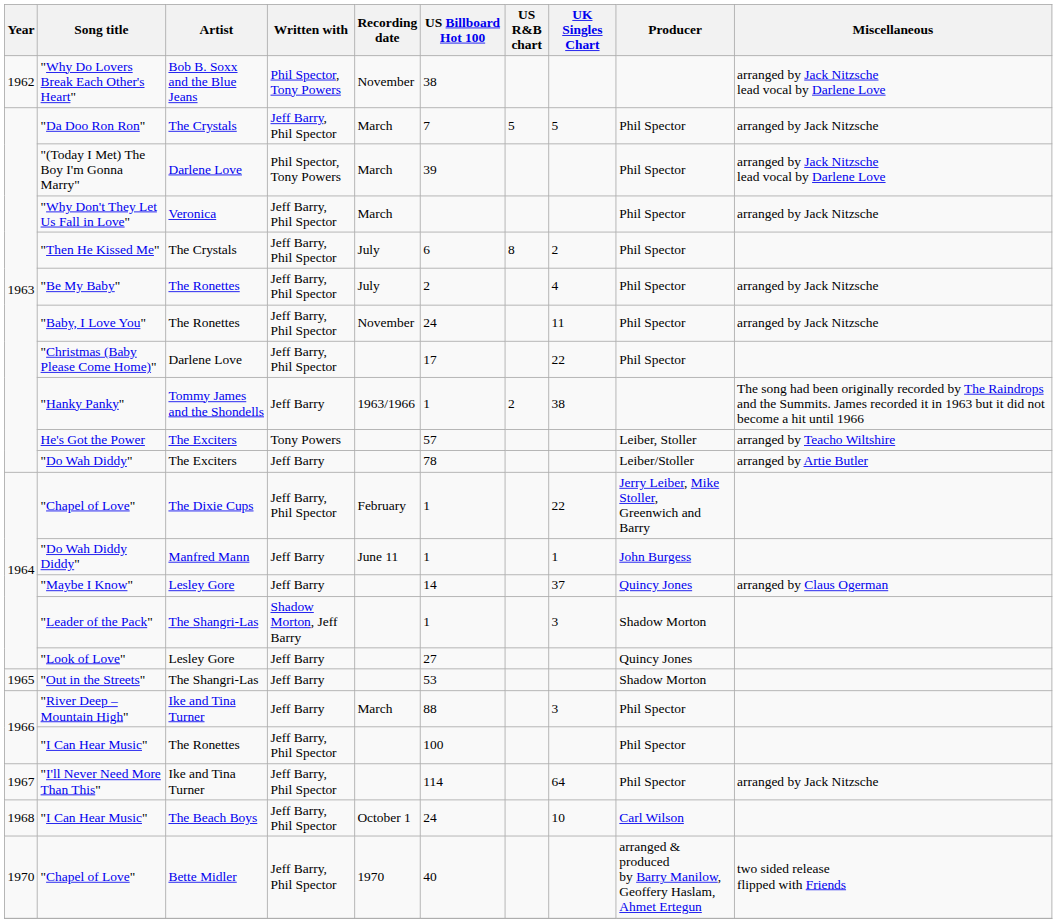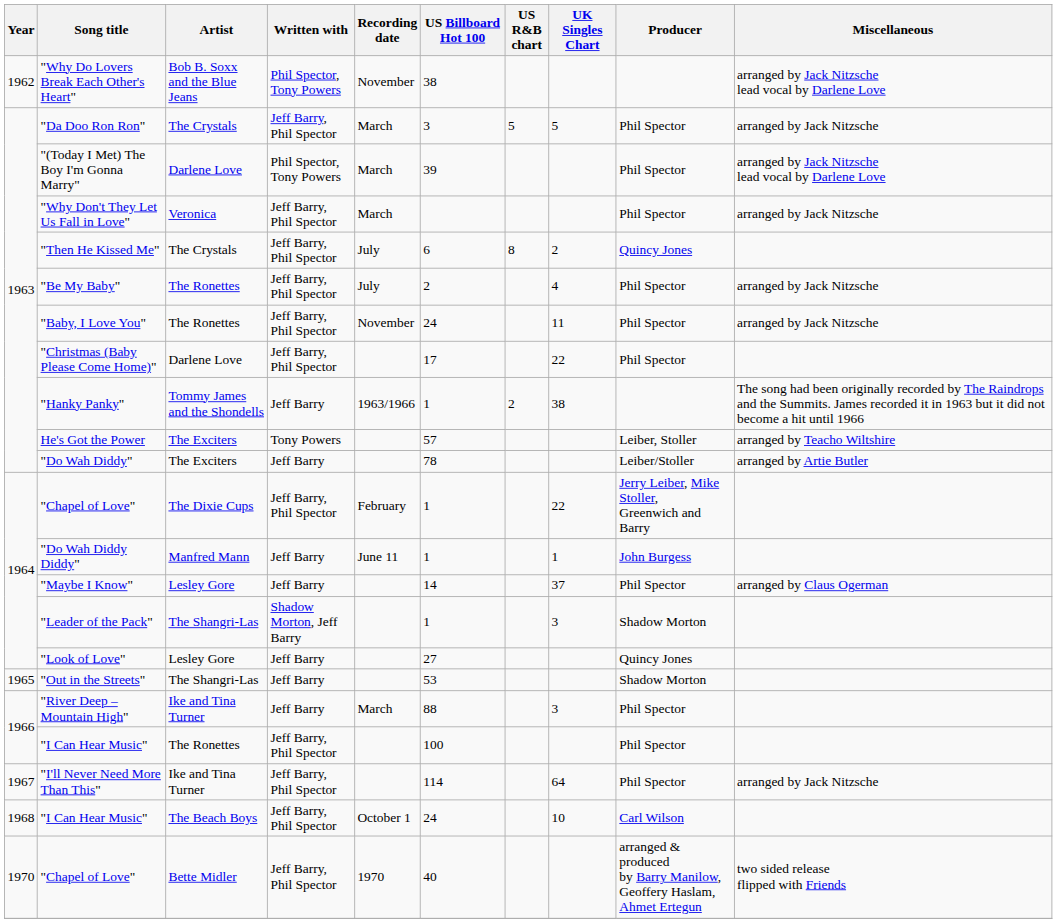 <table class="wikitable sortable">
 <tr>
 <th rowspan="1">Year</th>
 <th>Song title</th>
 <th>Artist</th>
 <th>Written with</th>
 <th>Recording<br>date</th>
 <th>US <a href='#'>Billboard Hot 100</a></th>
 <th>US R&B<br> chart</th>
 <th><a href='#'>UK Singles Chart</a></th>
 <th>Producer</th>
 <th>Miscellaneous</th>
 </tr>
 <tr>
 <td rowspan="1">1962</td>
 <td>"<a href='#'>Why Do Lovers Break Each Other's Heart</a>"</td>
 <td><a href='#'>Bob B. Soxx<br> and the Blue Jeans</a></td>
 <td><a href='#'>Phil Spector</a>, <a href='#'>Tony Powers</a></td>
 <td>November</td>
 <td>38</td>
 <td></td>
 <td></td>
 <td></td>
 <td>arranged by <a href='#'>Jack Nitzsche</a><br>lead vocal by <a href='#'>Darlene Love</a></td>
 </tr>
 <tr>
 <td rowspan="10">1963</td>
 <td>"<a href='#'>Da Doo Ron Ron</a>"</td>
 <td><a href='#'>The Crystals</a></td>
 <td><a href='#'>Jeff Barry</a>, Phil Spector</td>
 <td>March</td>
-<td>7</td>
+<td>3</td>
 <td>5</td>
 <td>5</td>
 <td>Phil Spector</td>
 <td>arranged by Jack Nitzsche</td>
 </tr>
 <tr>
 <td>"(Today I Met) The Boy I'm Gonna Marry"</td>
 <td><a href='#'>Darlene Love</a></td>
 <td>Phil Spector, Tony Powers</td>
 <td>March</td>
 <td>39</td>
 <td></td>
 <td></td>
 <td>Phil Spector</td>
 <td>arranged by <a href='#'>Jack Nitzsche</a><br>lead vocal by <a href='#'>Darlene Love</a></td>
 </tr>
 <tr>
 <td>"<a href='#'>Why Don't They Let Us Fall in Love</a>"</td>
 <td><a href='#'>Veronica</a></td>
 <td>Jeff Barry, Phil Spector</td>
 <td>March</td>
 <td></td>
 <td></td>
 <td></td>
 <td>Phil Spector</td>
 <td>arranged by Jack Nitzsche</td>
 </tr>
 <tr>
 <td>"<a href='#'>Then He Kissed Me</a>"</td>
 <td>The Crystals</td>
 <td>Jeff Barry, Phil Spector</td>
 <td>July</td>
 <td>6</td>
 <td>8</td>
 <td>2</td>
-<td>Phil Spector</td>
+<td><a href='#'>Quincy Jones</a></td>
 <td></td>
 </tr>
 <tr>
 <td>"<a href='#'>Be My Baby</a>"</td>
 <td><a href='#'>The Ronettes</a></td>
 <td>Jeff Barry, Phil Spector</td>
 <td>July</td>
 <td>2</td>
 <td></td>
 <td>4</td>
 <td>Phil Spector</td>
 <td>arranged by Jack Nitzsche</td>
 </tr>
 <tr>
 <td>"<a href='#'>Baby, I Love You</a>"</td>
 <td>The Ronettes</td>
 <td>Jeff Barry, Phil Spector</td>
 <td>November</td>
 <td>24</td>
 <td></td>
 <td>11</td>
 <td>Phil Spector</td>
 <td>arranged by Jack Nitzsche</td>
 </tr>
 <tr>
 <td>"<a href='#'>Christmas (Baby Please Come Home)</a>"</td>
 <td>Darlene Love</td>
 <td>Jeff Barry, Phil Spector</td>
 <td></td>
 <td>17</td>
 <td></td>
 <td>22</td>
 <td>Phil Spector</td>
 <td></td>
 </tr>
 <tr>
 <td>"<a href='#'>Hanky Panky</a>"</td>
 <td><a href='#'>Tommy James and the Shondells</a></td>
 <td>Jeff Barry</td>
 <td>1963/1966</td>
 <td>1</td>
 <td>2</td>
 <td>38</td>
 <td></td>
 <td>The song had been originally recorded by <a href='#'>The Raindrops</a> and the Summits. James recorded it in 1963 but it did not become a hit until 1966</td>
 </tr>
 <tr>
 <td><a href='#'>He's Got the Power</a></td>
 <td><a href='#'>The Exciters</a></td>
 <td>Tony Powers</td>
 <td></td>
 <td>57</td>
 <td></td>
 <td></td>
 <td>Leiber, Stoller</td>
 <td>arranged by <a href='#'>Teacho Wiltshire</a></td>
 </tr>
 <tr>
 <td>"<a href='#'>Do Wah Diddy</a>"</td>
 <td>The Exciters</td>
 <td>Jeff Barry</td>
 <td></td>
 <td>78</td>
 <td></td>
 <td></td>
 <td>Leiber/Stoller</td>
 <td>arranged by <a href='#'>Artie Butler</a></td>
 </tr>
 <tr>
 <td rowspan="5">1964</td>
 <td>"<a href='#'>Chapel of Love</a>"</td>
 <td><a href='#'>The Dixie Cups</a></td>
 <td>Jeff Barry, Phil Spector</td>
 <td>February</td>
 <td>1</td>
 <td></td>
 <td>22</td>
 <td><a href='#'>Jerry Leiber</a>, <a href='#'>Mike Stoller</a>,<br>Greenwich and Barry</td>
 <td></td>
 </tr>
 <tr>
 <td>"<a href='#'>Do Wah Diddy Diddy</a>"</td>
 <td><a href='#'>Manfred Mann</a></td>
 <td>Jeff Barry</td>
 <td>June 11</td>
 <td>1</td>
 <td></td>
 <td>1</td>
 <td><a href='#'>John Burgess</a></td>
 <td></td>
 </tr>
 <tr>
 <td>"<a href='#'>Maybe I Know</a>"</td>
 <td><a href='#'>Lesley Gore</a></td>
 <td>Jeff Barry</td>
 <td></td>
 <td>14</td>
 <td></td>
 <td>37</td>
-<td><a href='#'>Quincy Jones</a></td>
+<td>Phil Spector</td>
 <td>arranged by <a href='#'>Claus Ogerman</a></td>
 </tr>
 <tr>
 <td>"<a href='#'>Leader of the Pack</a>"</td>
 <td><a href='#'>The Shangri-Las</a></td>
 <td><a href='#'>Shadow Morton</a>, Jeff Barry</td>
 <td></td>
 <td>1</td>
 <td></td>
 <td>3</td>
 <td>Shadow Morton</td>
 <td></td>
 </tr>
 <tr>
 <td>"<a href='#'>Look of Love</a>"</td>
 <td>Lesley Gore</td>
 <td>Jeff Barry</td>
 <td></td>
 <td>27</td>
 <td></td>
 <td></td>
 <td>Quincy Jones</td>
 <td></td>
 </tr>
 <tr>
 <td rowspan="1">1965</td>
 <td>"<a href='#'>Out in the Streets</a>"</td>
 <td>The Shangri-Las</td>
 <td>Jeff Barry</td>
 <td></td>
 <td>53</td>
 <td></td>
 <td></td>
 <td>Shadow Morton</td>
 <td></td>
 </tr>
 <tr>
 <td rowspan="2">1966</td>
 <td>"<a href='#'>River Deep – Mountain High</a>"</td>
 <td><a href='#'>Ike and Tina Turner</a></td>
 <td>Jeff Barry</td>
 <td>March</td>
 <td>88</td>
 <td></td>
 <td>3</td>
 <td>Phil Spector</td>
 <td></td>
 </tr>
 <tr>
 <td>"<a href='#'>I Can Hear Music</a>"</td>
 <td>The Ronettes</td>
 <td>Jeff Barry, Phil Spector</td>
 <td></td>
 <td>100</td>
 <td></td>
 <td></td>
 <td>Phil Spector</td>
 <td></td>
 </tr>
 <tr>
 <td>1967</td>
 <td>"<a href='#'>I'll Never Need More Than This</a>"</td>
 <td>Ike and Tina Turner</td>
 <td>Jeff Barry, Phil Spector</td>
 <td></td>
 <td>114</td>
 <td></td>
 <td>64</td>
 <td>Phil Spector</td>
 <td>arranged by Jack Nitzsche</td>
 </tr>
 <tr>
 <td rowspan="1">1968</td>
 <td>"<a href='#'>I Can Hear Music</a>"</td>
 <td><a href='#'>The Beach Boys</a></td>
 <td>Jeff Barry, Phil Spector</td>
 <td>October 1</td>
 <td>24</td>
 <td></td>
 <td>10</td>
 <td><a href='#'>Carl Wilson</a></td>
 <td></td>
 </tr>
 <tr>
 <td rowspan="1">1970</td>
 <td>"<a href='#'>Chapel of Love</a>"</td>
 <td><a href='#'>Bette Midler</a></td>
 <td>Jeff Barry, Phil Spector</td>
 <td>1970</td>
 <td>40</td>
 <td></td>
 <td></td>
 <td>arranged & produced<br>by <a href='#'>Barry Manilow</a>,<br>Geoffery Haslam, <a href='#'>Ahmet Ertegun</a></td>
 <td>two sided release<br>flipped with <a href='#'>Friends</a></td>
 </tr>
 <tr>
 </tr>
 </table>
